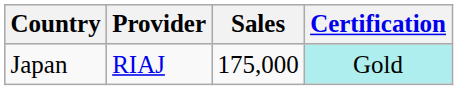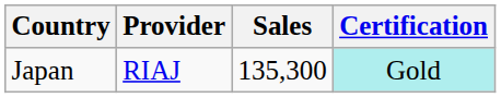 <table class="wikitable sortable">
 <tr>
 <th>Country</th>
 <th>Provider</th>
 <th>Sales</th>
 <th><a href='#'>Certification</a></th>
 </tr>
 <tr>
 <td>Japan</td>
 <td><a href='#'>RIAJ</a></td>
-<td style="text-align:center;">175,000</td>
+<td style="text-align:center;">135,300</td>
 <td style="background: paleturquoise; text-align:center;">Gold</td>
 </tr>
 </table>
